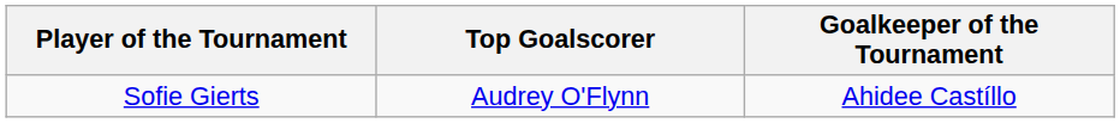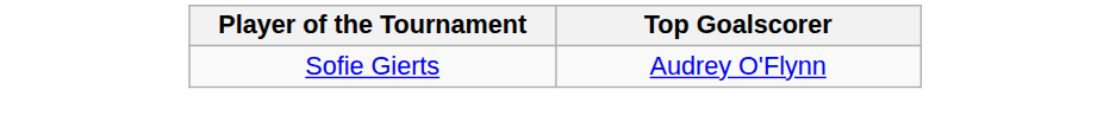 <table class=wikitable style="margin:auto; text-align:center">
 <tr>
 <th style="width: 220px;">Player of the Tournament</th>
 <th style="width: 220px;">Top Goalscorer</th>
-<th style="width: 220px;">Goalkeeper of the Tournament</th>
 </tr>
 <tr>
 <td> <a href='#'>Sofie Gierts</a></td>
 <td> <a href='#'>Audrey O'Flynn</a></td>
-<td> <a href='#'>Ahidee Castíllo</a></td>
 </tr>
 </table>
